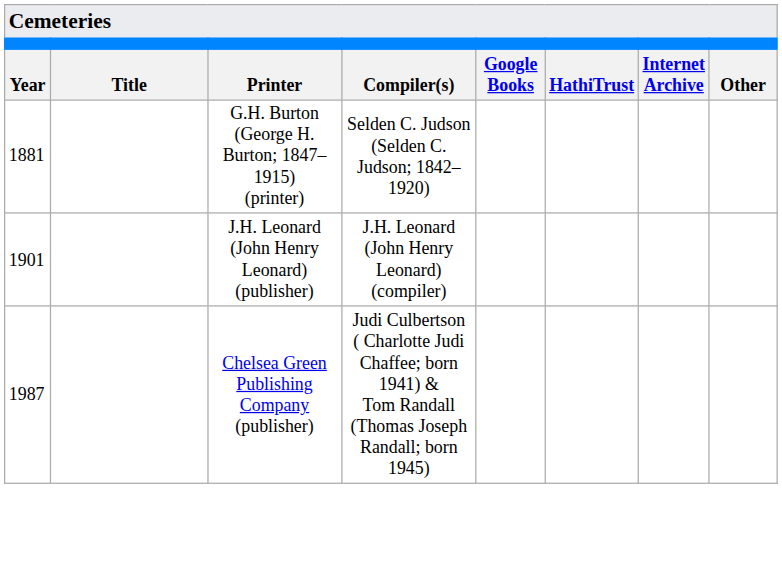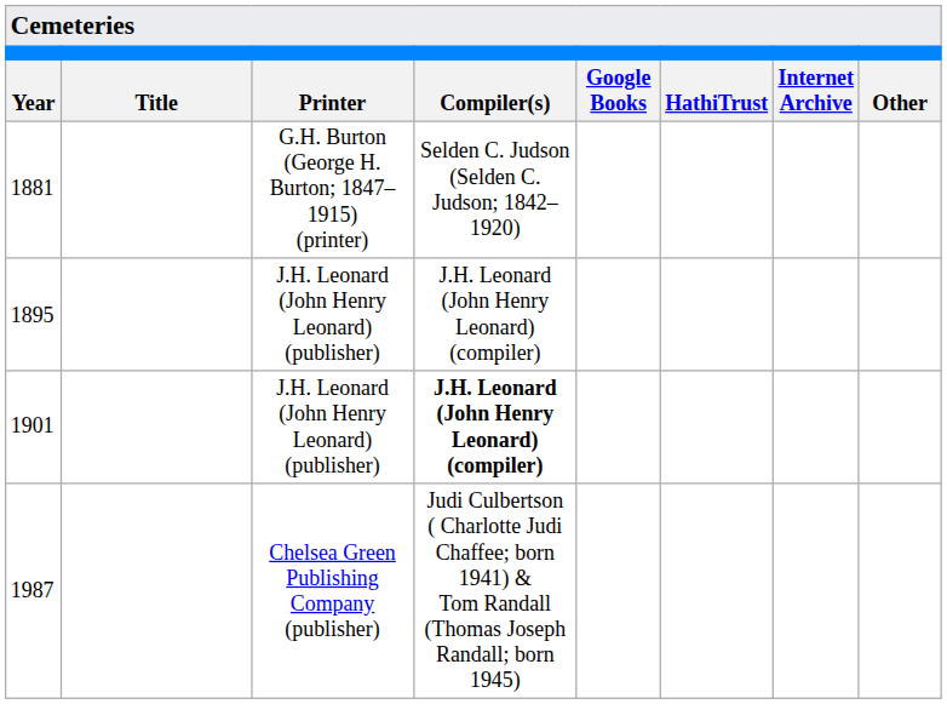 <table class="wikitable collapsible sortable static-row-numbers" cellpadding="1" style="color: black; background-color: #FFFFFF; font-size: 90%; width:100%">
 <tr class="static-row-header" style="text-align:center;vertical-align:bottom;">
 <th style="text-align:left; background:#eaecf0; border-style: solid; border-width: 0px 0px 0px 0px;" colspan=8><big><strong>Cemeteries</strong></big></th>
 </tr>
 <tr class="static-row-header" style="text-align:center;vertical-align:bottom;border-style: solid; border-color: #0085ff; border-width: 10px 0px 0px 0px;">
 <th>Year</th>
 <th>Title</th>
 <th>Printer</th>
 <th>Compiler(s)</th>
 <th><a href='#'>Google<br>Books</a></th>
 <th><a href='#'>HathiTrust</a></th>
 <th><a href='#'>Internet<br>Archive</a></th>
 <th>Other</th>
 </tr>
 <tr>
 <td width="6%">1881</td>
 <td width="22%" data-sort-value="cemeteries 1881"></td>
 <td style="text-align:center" width="18%" data-sort-value="burton 1881">G.H. Burton<br>(George H. Burton; 1847–1915)<br>(printer)</td>
 <td style="text-align:center" width="18%" data-sort-value="selden 1881">Selden C. Judson<br>(Selden C. Judson; 1842–1920)</td>
 <td style="text-align:center" width="9%"></td>
 <td style="text-align:center" width="9%" data-sort-value="library of congress 1881"></td>
 <td style="text-align:center" width="9%" data-sort-value="library of congress 1881"></td>
 <td style="text-align:center" width="9%"></td>
 </tr>
 <tr>
+<td width="6%">1895</td>
+<td width="22%" data-sort-value="leonard 1895"></td>
+<td style="text-align:center" width="18%" data-sort-value="leonard 1881">J.H. Leonard<br>(John Henry Leonard)<br>(publisher)</td>
+<td style="text-align:center" width="18%" data-sort-value="leonard 1881">J.H. Leonard<br>(John Henry Leonard)<br>(compiler)</td>
+<td style="text-align:center" width="9%"></td>
+<td style="text-align:center" width="9%" data-sort-value="library of congress 1895"></td>
+<td style="text-align:center" width="9%" data-sort-value="library of congress 1895"></td>
+<td style="text-align:center" width="9%"></td>
+</tr>
+<tr>
 <td width="6%">1901</td>
 <td width="22%" data-sort-value="leonard 1901"></td>
 <td style="text-align:center" width="18%" data-sort-value="leonard 1901">J.H. Leonard<br>(John Henry Leonard)<br>(publisher)</td>
-<td style="text-align:center" width="18%" data-sort-value="leonard 1901">J.H. Leonard<br>(John Henry Leonard)<br>(compiler)</td>
+<td style="text-align:center" width="18%" data-sort-value="leonard 1901"><strong>J.H. Leonard<br>(John Henry Leonard)<br>(compiler)</strong></td>
 <td style="text-align:center" width="9%"></td>
 <td style="text-align:center" width="9%" data-sort-value="library of congress 1901"></td>
 <td style="text-align:center" width="9%" data-sort-value="library of congress 1901"></td>
 <td style="text-align:center" width="9%"></td>
 </tr>
 <tr>
 <td width="6%">1987</td>
 <td width="22%" data-sort-value="permanent 1987"></td>
 <td style="text-align:center" width="18%" data-sort-value="leonard 1987"><a href='#'>Chelsea Green Publishing Company</a><br>(publisher)</td>
 <td style="text-align:center" width="18%" data-sort-value="leonard 1987">Judi Culbertson<br>( Charlotte Judi Chaffee; born 1941) &<br>Tom Randall<br>(Thomas Joseph Randall; born 1945)</td>
 <td style="text-align:center" width="9%"></td>
 <td style="text-align:center" width="9%"></td>
 <td style="text-align:center" width="9%" data-sort-value="sausalito 1987"></td>
 <td style="text-align:center" width="9%"></td>
 </tr>
 </table>
